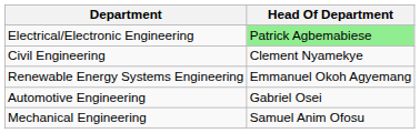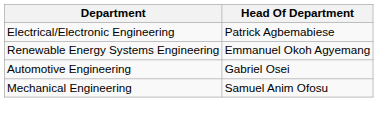 <table class="wikitable">
 <tr>
 <th>Department</th>
 <th>Head Of Department</th>
 </tr>
 <tr>
 <td>Electrical/Electronic Engineering</td>
-<td style="background: lightgreen;">Patrick Agbemabiese</td>
-</tr>
-<tr>
-<td>Civil Engineering</td>
-<td>Clement Nyamekye</td>
+<td>Patrick Agbemabiese</td>
 </tr>
 <tr>
 <td>Renewable Energy Systems Engineering</td>
 <td>Emmanuel Okoh Agyemang</td>
 </tr>
 <tr>
 <td>Automotive Engineering</td>
 <td>Gabriel Osei</td>
 </tr>
 <tr>
 <td>Mechanical Engineering</td>
 <td>Samuel Anim Ofosu</td>
 </tr>
 </table>
